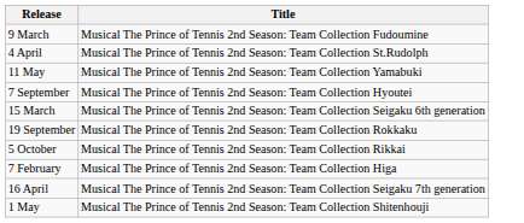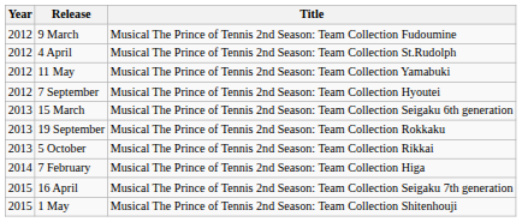 <table class="wikitable">
 <tr>
+<th>Year</th>
 <th>Release</th>
 <th>Title</th>
 </tr>
 <tr>
+<td>2012</td>
 <td>9 March</td>
 <td>Musical The Prince of Tennis 2nd Season: Team Collection Fudoumine</td>
 </tr>
 <tr>
+<td>2012</td>
 <td>4 April</td>
 <td>Musical The Prince of Tennis 2nd Season: Team Collection St.Rudolph</td>
 </tr>
 <tr>
+<td>2012</td>
 <td>11 May</td>
 <td>Musical The Prince of Tennis 2nd Season: Team Collection Yamabuki</td>
 </tr>
 <tr>
+<td>2012</td>
 <td>7 September</td>
 <td>Musical The Prince of Tennis 2nd Season: Team Collection Hyoutei</td>
 </tr>
 <tr>
+<td>2013</td>
 <td>15 March</td>
 <td>Musical The Prince of Tennis 2nd Season: Team Collection Seigaku 6th generation</td>
 </tr>
 <tr>
+<td>2013</td>
 <td>19 September</td>
 <td>Musical The Prince of Tennis 2nd Season: Team Collection Rokkaku</td>
 </tr>
 <tr>
+<td>2013</td>
 <td>5 October</td>
 <td>Musical The Prince of Tennis 2nd Season: Team Collection Rikkai</td>
 </tr>
 <tr>
+<td>2014</td>
 <td>7 February</td>
 <td>Musical The Prince of Tennis 2nd Season: Team Collection Higa</td>
 </tr>
 <tr>
+<td>2015</td>
 <td>16 April</td>
 <td>Musical The Prince of Tennis 2nd Season: Team Collection Seigaku 7th generation</td>
 </tr>
 <tr>
+<td>2015</td>
 <td>1 May</td>
 <td>Musical The Prince of Tennis 2nd Season: Team Collection Shitenhouji</td>
 </tr>
 </table>
